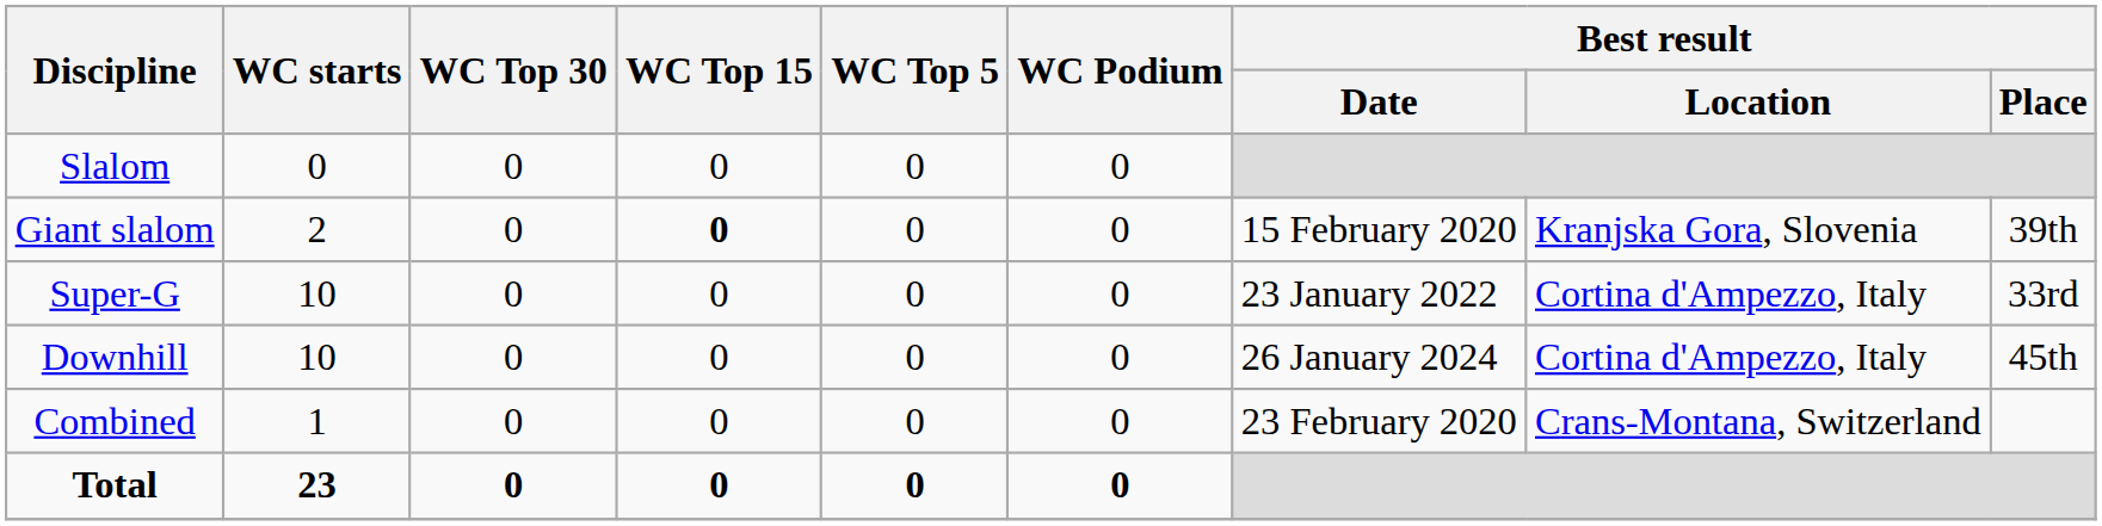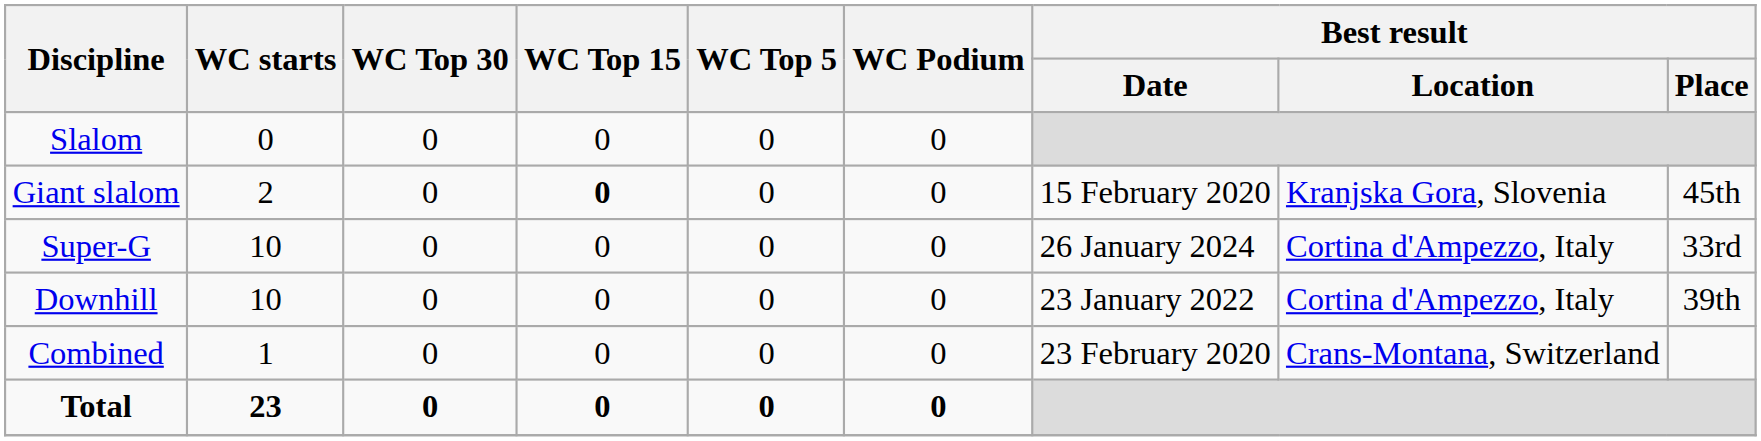 <table class="wikitable" style="text-align:center; font-size:95%;">
 <tr>
 <th rowspan=2>Discipline</th>
 <th rowspan=2>WC starts</th>
 <th rowspan=2>WC Top 30</th>
 <th rowspan=2>WC Top 15</th>
 <th rowspan=2>WC Top 5</th>
 <th rowspan=2>WC Podium</th>
 <th colspan=3>Best result</th>
 </tr>
 <tr>
 <th>Date</th>
 <th>Location</th>
 <th>Place</th>
 </tr>
 <tr>
 <td align=center><a href='#'>Slalom</a></td>
 <td align=center>0</td>
 <td align=center>0</td>
 <td align=center>0</td>
 <td align=center>0</td>
 <td align=center>0</td>
 <td colspan=3 bgcolor=#DCDCDC></td>
 </tr>
 <tr>
 <td align=center><a href='#'>Giant slalom</a></td>
 <td align=center>2</td>
 <td align=center>0</td>
 <td align=center><strong>0</strong></td>
 <td align=center>0</td>
 <td align=center>0</td>
 <td align=left>15 February 2020</td>
 <td align=left> <a href='#'>Kranjska Gora</a>, Slovenia</td>
-<td>39th</td>
+<td>45th</td>
 </tr>
 <tr>
 <td align=center><a href='#'>Super-G</a></td>
 <td align=center>10</td>
 <td align="center">0</td>
 <td align=center>0</td>
 <td align=center>0</td>
 <td align=center>0</td>
-<td align=left>23 January 2022</td>
+<td align=left>26 January 2024</td>
 <td align=left> <a href='#'>Cortina d'Ampezzo</a>, Italy</td>
 <td>33rd</td>
 </tr>
 <tr>
 <td align=center><a href='#'>Downhill</a></td>
 <td align=center>10</td>
 <td align="center">0</td>
 <td align=center>0</td>
 <td align=center>0</td>
 <td align=center>0</td>
-<td align=left>26 January 2024</td>
+<td align=left>23 January 2022</td>
 <td align="left"> <a href='#'>Cortina d'Ampezzo</a>, Italy</td>
-<td>45th</td>
+<td>39th</td>
 </tr>
 <tr>
 <td align=center><a href='#'>Combined</a></td>
 <td align=center>1</td>
 <td align=center>0</td>
 <td align=center>0</td>
 <td align=center>0</td>
 <td align=center>0</td>
 <td align=left>23 February 2020</td>
 <td align=left> <a href='#'>Crans-Montana</a>, Switzerland</td>
 <td></td>
 </tr>
 <tr>
 <td align=center><strong>Total</strong></td>
 <td align=center><strong>23</strong></td>
 <td align=center><strong>0</strong></td>
 <td align=center><strong>0</strong></td>
 <td align=center><strong>0</strong></td>
 <td align=center><strong>0</strong></td>
 <td colspan=3 bgcolor=#DCDCDC></td>
 </tr>
 <tr>
 </tr>
 </table>
